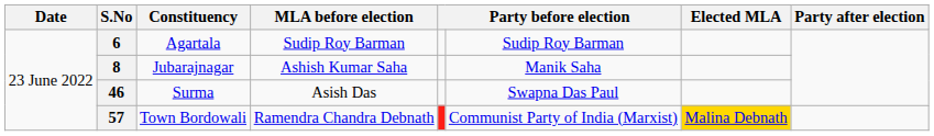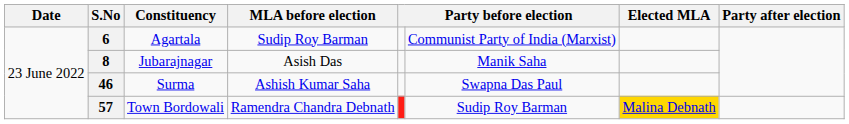 <table class="wikitable sortable" style="text-align:center;">
 <tr>
 <th>Date</th>
 <th>S.No</th>
 <th>Constituency</th>
 <th>MLA before election</th>
 <th colspan="2">Party before election</th>
 <th>Elected MLA</th>
 <th colspan="2">Party after election</th>
 </tr>
 <tr>
 <td rowspan="4">23 June 2022</td>
 <th>6</th>
 <td><a href='#'>Agartala</a></td>
 <td><a href='#'>Sudip Roy Barman</a></td>
 <td></td>
-<td><a href='#'>Sudip Roy Barman</a></td>
+<td><a href='#'>Communist Party of India (Marxist)</a></td>
 <td></td>
 </tr>
 <tr>
 <th>8</th>
 <td><a href='#'>Jubarajnagar</a></td>
-<td><a href='#'>Ashish Kumar Saha</a></td>
+<td>Asish Das</td>
 <td></td>
 <td><a href='#'>Manik Saha</a></td>
 <td></td>
 </tr>
 <tr>
 <th>46</th>
 <td><a href='#'>Surma</a></td>
-<td>Asish Das</td>
+<td><a href='#'>Ashish Kumar Saha</a></td>
 <td></td>
 <td><a href='#'>Swapna Das Paul</a></td>
 <td></td>
 </tr>
 <tr>
 <th>57</th>
 <td><a href='#'>Town Bordowali</a></td>
 <td><a href='#'>Ramendra Chandra Debnath</a></td>
 <td bgcolor=#FF1D15></td>
-<td><a href='#'>Communist Party of India (Marxist)</a></td>
+<td><a href='#'>Sudip Roy Barman</a></td>
 <td style="background: gold;"><a href='#'>Malina Debnath</a></td>
 <td></td>
 </tr>
 </table>
